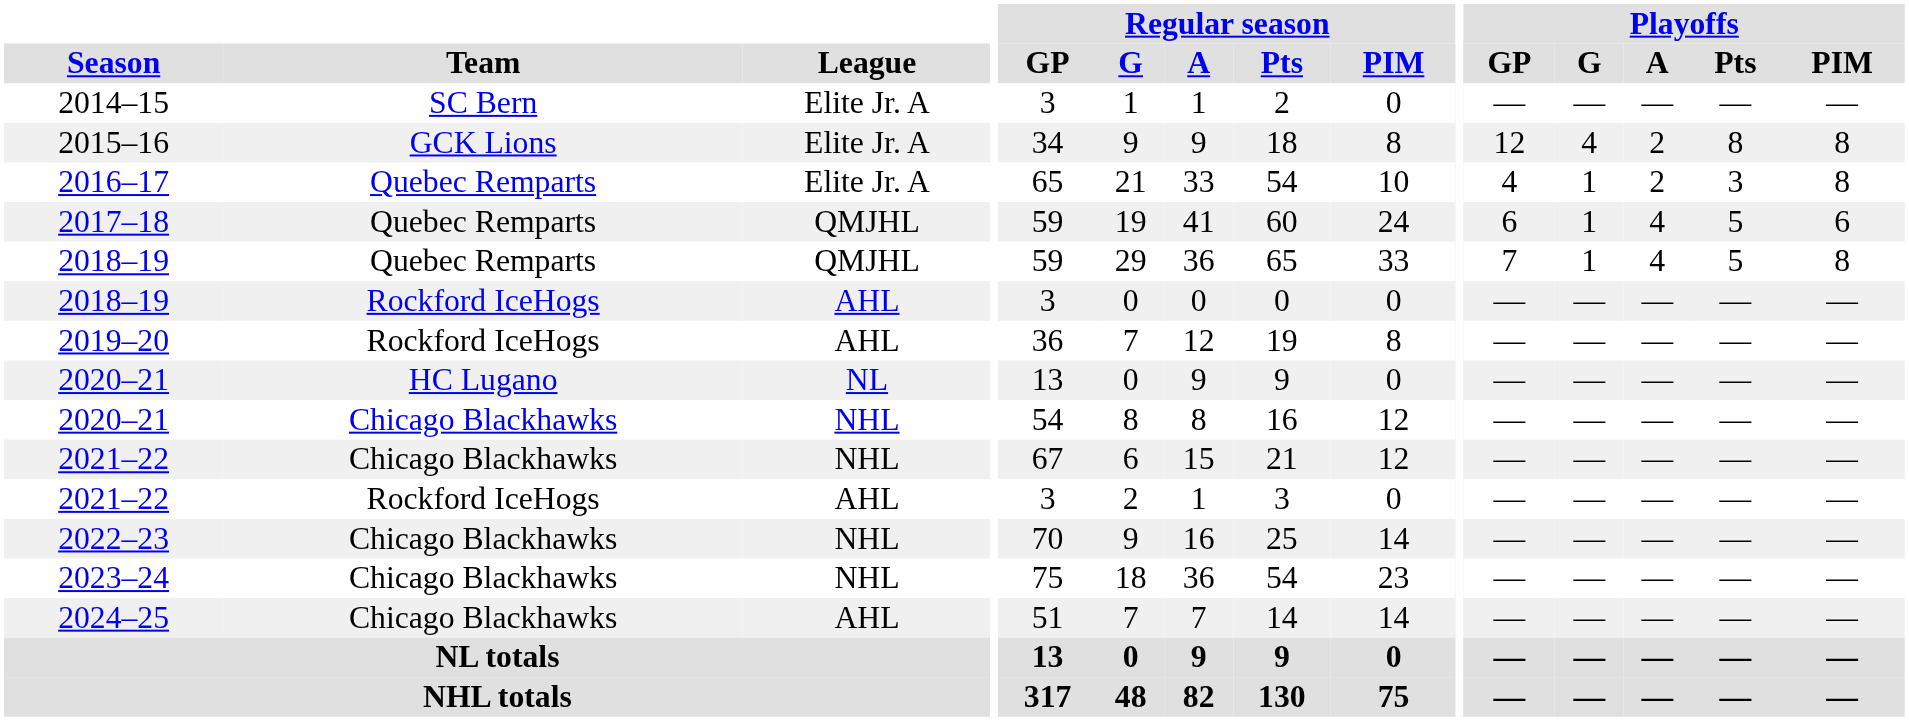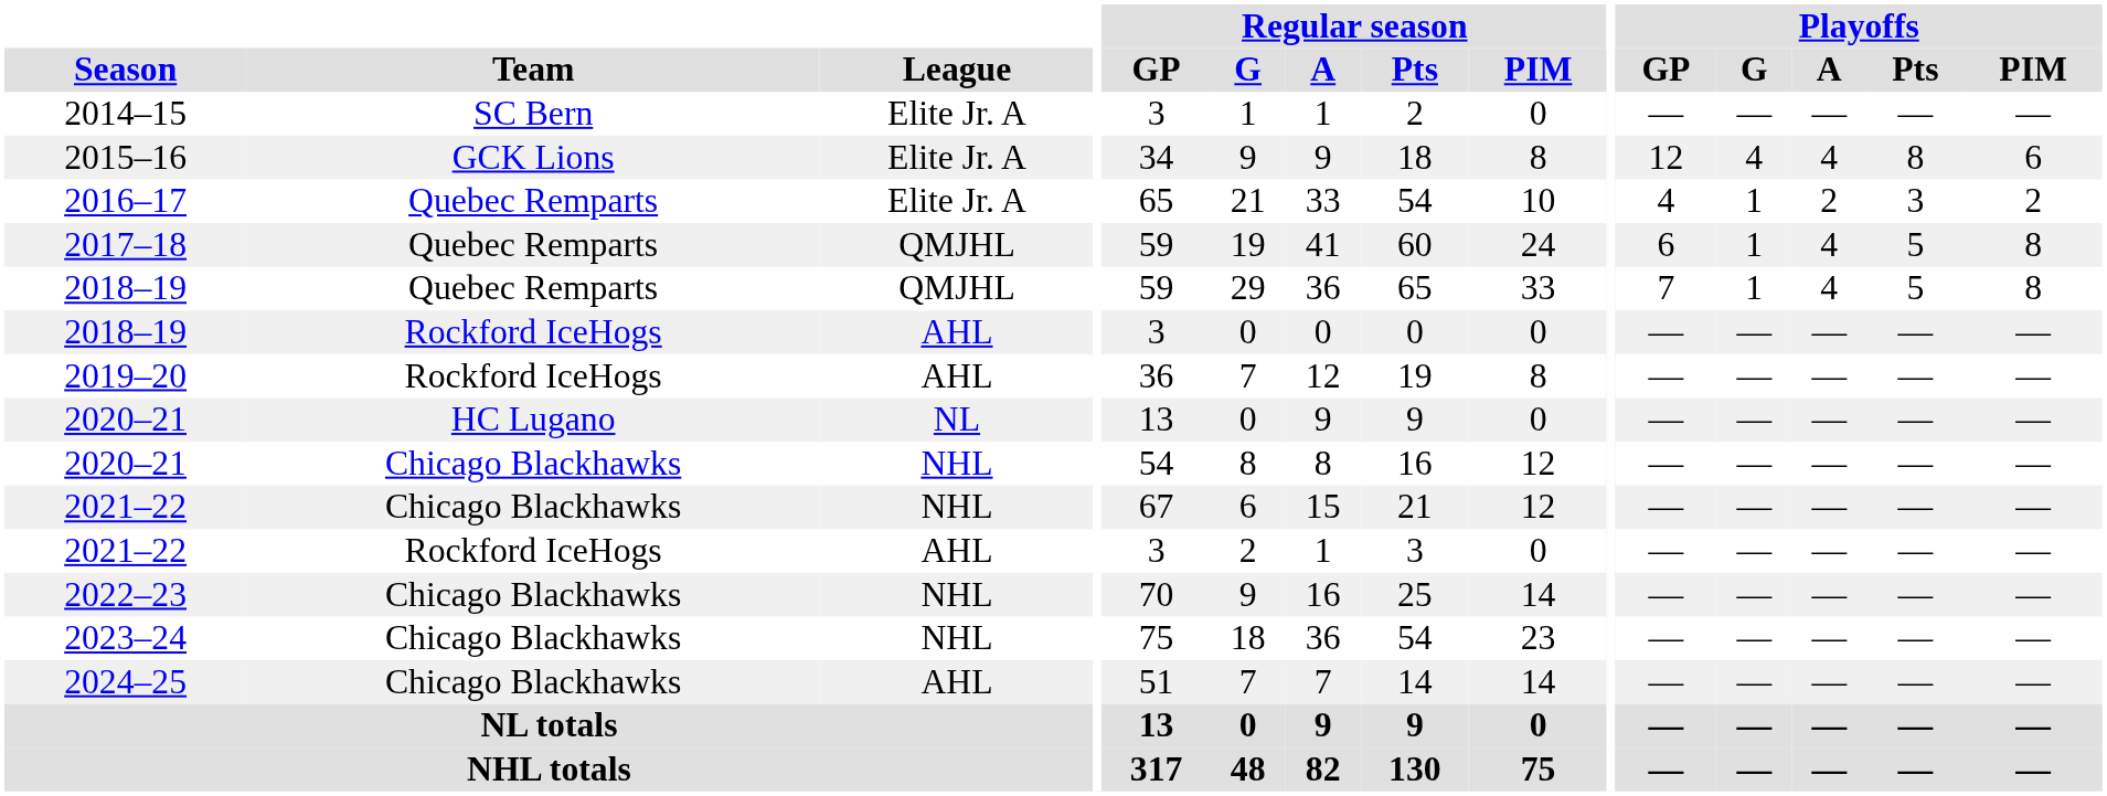 <table border="0" cellpadding="1" cellspacing="0" style="text-align:center; width:60em">
 <tr bgcolor="#e0e0e0">
 <th colspan="3" bgcolor="#ffffff"></th>
 <th rowspan="100" bgcolor="#ffffff"></th>
 <th colspan="5"><a href='#'>Regular season</a></th>
 <th rowspan="100" bgcolor="#ffffff"></th>
 <th colspan="5"><a href='#'>Playoffs</a></th>
 </tr>
 <tr bgcolor="#e0e0e0">
 <th><a href='#'>Season</a></th>
 <th>Team</th>
 <th>League</th>
 <th>GP</th>
 <th><a href='#'>G</a></th>
 <th><a href='#'>A</a></th>
 <th><a href='#'>Pts</a></th>
 <th><a href='#'>PIM</a></th>
 <th>GP</th>
 <th>G</th>
 <th>A</th>
 <th>Pts</th>
 <th>PIM</th>
 </tr>
 <tr>
 <td>2014–15</td>
 <td><a href='#'>SC Bern</a></td>
 <td>Elite Jr. A</td>
 <td>3</td>
 <td>1</td>
 <td>1</td>
 <td>2</td>
 <td>0</td>
 <td>—</td>
 <td>—</td>
 <td>—</td>
 <td>—</td>
 <td>—</td>
 </tr>
 <tr bgcolor="#f0f0f0">
 <td>2015–16</td>
 <td><a href='#'>GCK Lions</a></td>
 <td>Elite Jr. A</td>
 <td>34</td>
 <td>9</td>
 <td>9</td>
 <td>18</td>
 <td>8</td>
 <td>12</td>
 <td>4</td>
-<td>2</td>
+<td>4</td>
 <td>8</td>
-<td>8</td>
+<td>6</td>
 </tr>
 <tr>
 <td><a href='#'>2016–17</a></td>
 <td><a href='#'>Quebec Remparts</a></td>
 <td>Elite Jr. A</td>
 <td>65</td>
 <td>21</td>
 <td>33</td>
 <td>54</td>
 <td>10</td>
 <td>4</td>
 <td>1</td>
 <td>2</td>
 <td>3</td>
-<td>8</td>
+<td>2</td>
 </tr>
 <tr bgcolor="#f0f0f0">
 <td><a href='#'>2017–18</a></td>
 <td>Quebec Remparts</td>
 <td>QMJHL</td>
 <td>59</td>
 <td>19</td>
 <td>41</td>
 <td>60</td>
 <td>24</td>
 <td>6</td>
 <td>1</td>
 <td>4</td>
 <td>5</td>
-<td>6</td>
+<td>8</td>
 </tr>
 <tr>
 <td><a href='#'>2018–19</a></td>
 <td>Quebec Remparts</td>
 <td>QMJHL</td>
 <td>59</td>
 <td>29</td>
 <td>36</td>
 <td>65</td>
 <td>33</td>
 <td>7</td>
 <td>1</td>
 <td>4</td>
 <td>5</td>
 <td>8</td>
 </tr>
 <tr bgcolor="#f0f0f0">
 <td><a href='#'>2018–19</a></td>
 <td><a href='#'>Rockford IceHogs</a></td>
 <td><a href='#'>AHL</a></td>
 <td>3</td>
 <td>0</td>
 <td>0</td>
 <td>0</td>
 <td>0</td>
 <td>—</td>
 <td>—</td>
 <td>—</td>
 <td>—</td>
 <td>—</td>
 </tr>
 <tr>
 <td><a href='#'>2019–20</a></td>
 <td>Rockford IceHogs</td>
 <td>AHL</td>
 <td>36</td>
 <td>7</td>
 <td>12</td>
 <td>19</td>
 <td>8</td>
 <td>—</td>
 <td>—</td>
 <td>—</td>
 <td>—</td>
 <td>—</td>
 </tr>
 <tr bgcolor="#f0f0f0">
 <td><a href='#'>2020–21</a></td>
 <td><a href='#'>HC Lugano</a></td>
 <td><a href='#'>NL</a></td>
 <td>13</td>
 <td>0</td>
 <td>9</td>
 <td>9</td>
 <td>0</td>
 <td>—</td>
 <td>—</td>
 <td>—</td>
 <td>—</td>
 <td>—</td>
 </tr>
 <tr>
 <td><a href='#'>2020–21</a></td>
 <td><a href='#'>Chicago Blackhawks</a></td>
 <td><a href='#'>NHL</a></td>
 <td>54</td>
 <td>8</td>
 <td>8</td>
 <td>16</td>
 <td>12</td>
 <td>—</td>
 <td>—</td>
 <td>—</td>
 <td>—</td>
 <td>—</td>
 </tr>
 <tr bgcolor="#f0f0f0">
 <td><a href='#'>2021–22</a></td>
 <td>Chicago Blackhawks</td>
 <td>NHL</td>
 <td>67</td>
 <td>6</td>
 <td>15</td>
 <td>21</td>
 <td>12</td>
 <td>—</td>
 <td>—</td>
 <td>—</td>
 <td>—</td>
 <td>—</td>
 </tr>
 <tr>
 <td><a href='#'>2021–22</a></td>
 <td>Rockford IceHogs</td>
 <td>AHL</td>
 <td>3</td>
 <td>2</td>
 <td>1</td>
 <td>3</td>
 <td>0</td>
 <td>—</td>
 <td>—</td>
 <td>—</td>
 <td>—</td>
 <td>—</td>
 </tr>
 <tr bgcolor="#f0f0f0">
 <td><a href='#'>2022–23</a></td>
 <td>Chicago Blackhawks</td>
 <td>NHL</td>
 <td>70</td>
 <td>9</td>
 <td>16</td>
 <td>25</td>
 <td>14</td>
 <td>—</td>
 <td>—</td>
 <td>—</td>
 <td>—</td>
 <td>—</td>
 </tr>
 <tr>
 <td><a href='#'>2023–24</a></td>
 <td>Chicago Blackhawks</td>
 <td>NHL</td>
 <td>75</td>
 <td>18</td>
 <td>36</td>
 <td>54</td>
 <td>23</td>
 <td>—</td>
 <td>—</td>
 <td>—</td>
 <td>—</td>
 <td>—</td>
 </tr>
 <tr bgcolor="#f0f0f0">
 <td><a href='#'>2024–25</a></td>
 <td>Chicago Blackhawks</td>
 <td>AHL</td>
 <td>51</td>
 <td>7</td>
 <td>7</td>
 <td>14</td>
 <td>14</td>
 <td>—</td>
 <td>—</td>
 <td>—</td>
 <td>—</td>
 <td>—</td>
 </tr>
 <tr bgcolor="#e0e0e0">
 <th colspan="3">NL totals</th>
 <th>13</th>
 <th>0</th>
 <th>9</th>
 <th>9</th>
 <th>0</th>
 <th>—</th>
 <th>—</th>
 <th>—</th>
 <th>—</th>
 <th>—</th>
 </tr>
 <tr bgcolor="#e0e0e0">
 <th colspan="3">NHL totals</th>
 <th>317</th>
 <th>48</th>
 <th>82</th>
 <th>130</th>
 <th>75</th>
 <th>—</th>
 <th>—</th>
 <th>—</th>
 <th>—</th>
 <th>—</th>
 </tr>
 </table>
